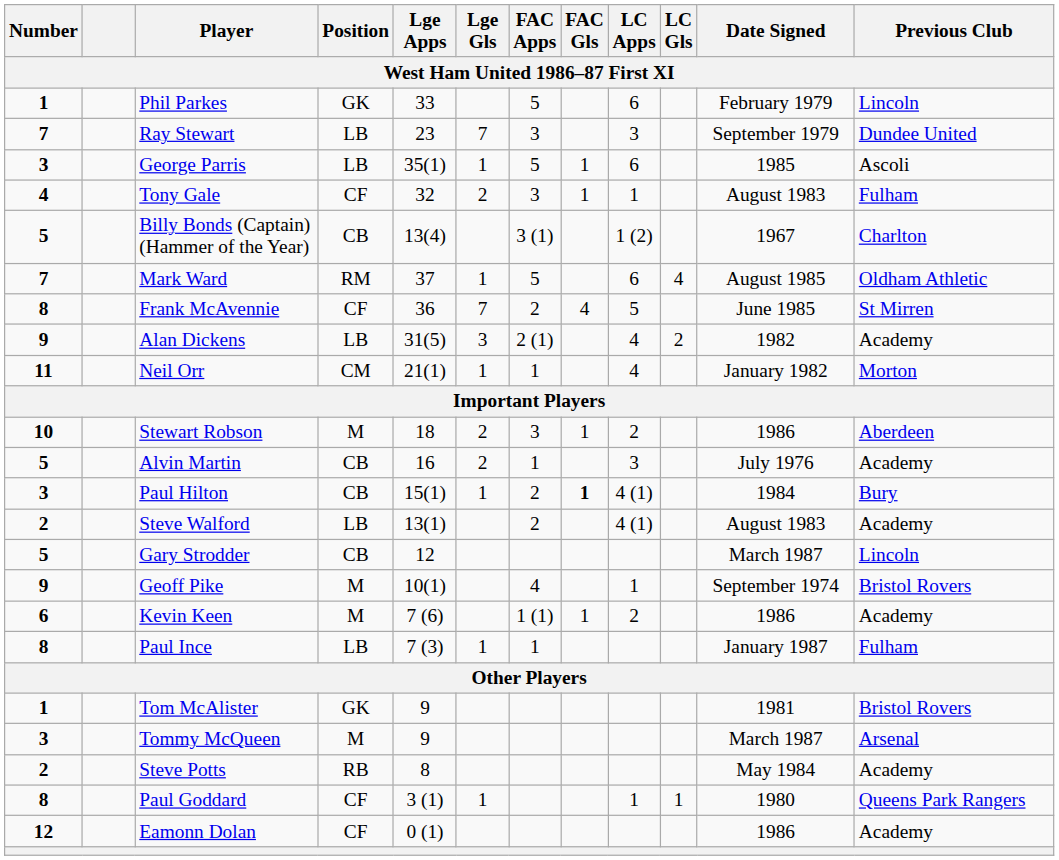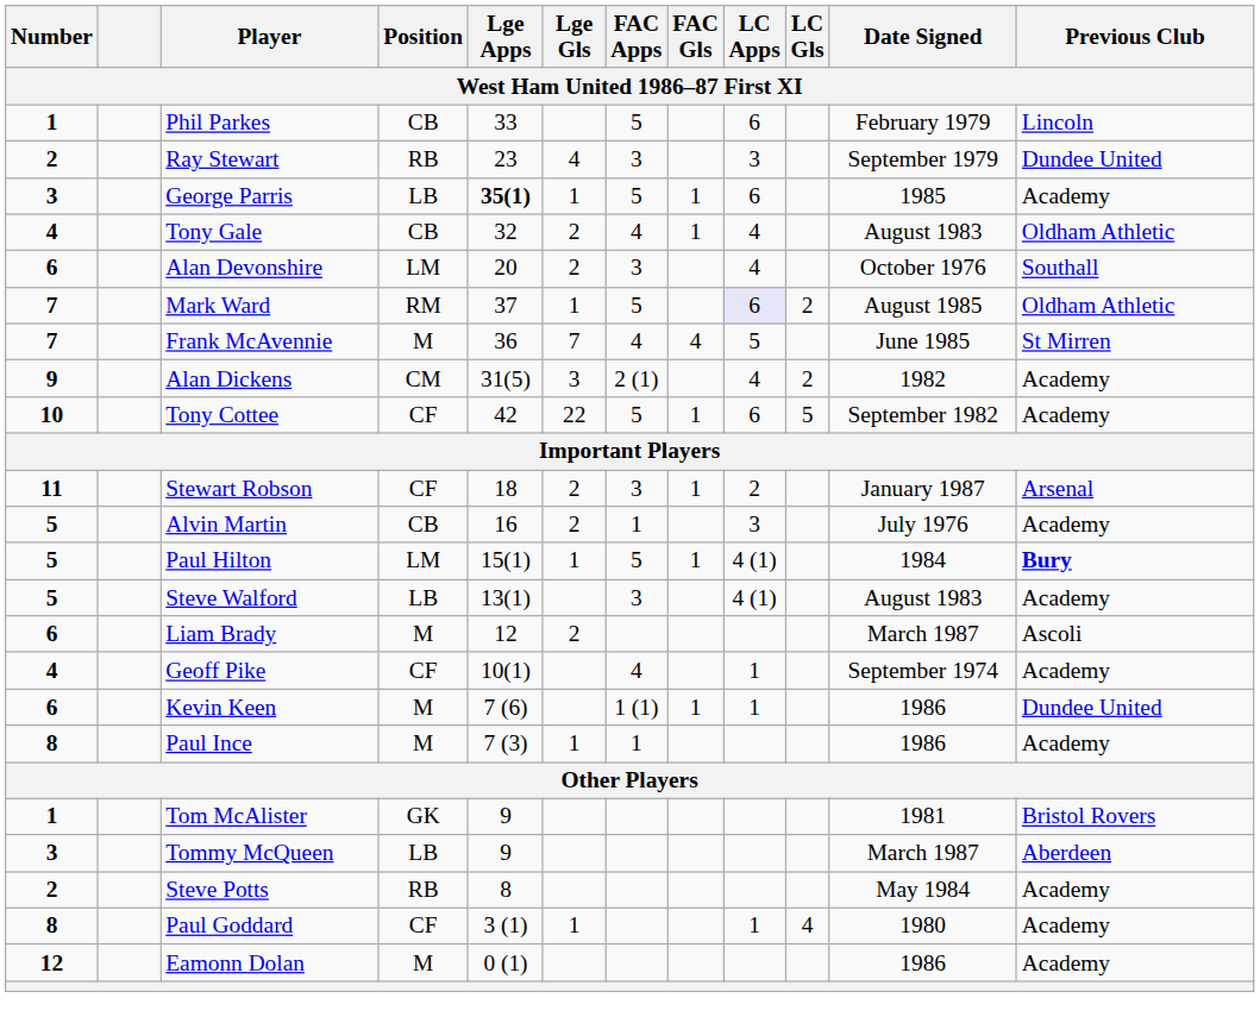 <table class="wikitable">
 <tr>
 <th width=5%>Number</th>
 <th width=5%></th>
 <th !width=9%>Player</th>
 <th width=4%>Position</th>
 <th width=6%>Lge Apps</th>
 <th width=5%>Lge Gls</th>
 <th width=3%>FAC Apps</th>
 <th width=3%>FAC Gls</th>
 <th width=3%>LC Apps</th>
 <th width=3%>LC Gls</th>
 <th width=15%>Date Signed</th>
 <th width=19%>Previous Club</th>
 </tr>
 <tr>
 <th colspan=12 bgcolor=#6fd6f5>West Ham United 1986–87 First XI</th>
 </tr>
 <tr>
 <td align=center><strong>1</strong></td>
 <td align=center></td>
 <td><a href='#'>Phil Parkes</a></td>
-<td align=center>GK</td>
+<td align=center>CB</td>
 <td align=center>33</td>
 <td align=center></td>
 <td align=center>5</td>
 <td align=center></td>
 <td align=center>6</td>
 <td align=center></td>
 <td align=center>February 1979</td>
 <td><a href='#'>Lincoln</a></td>
 </tr>
 <tr>
-<td align=center><strong>7</strong></td>
+<td align=center><strong>2</strong></td>
 <td align=center></td>
 <td><a href='#'>Ray Stewart</a></td>
-<td align=center>LB</td>
+<td align=center>RB</td>
 <td align=center>23</td>
-<td align=center>7</td>
+<td align=center>4</td>
 <td align=center>3</td>
 <td align=center></td>
 <td align=center>3</td>
 <td align=center></td>
 <td align=center>September 1979</td>
 <td><a href='#'>Dundee United</a></td>
 </tr>
 <tr>
 <td align=center><strong>3</strong></td>
 <td align=center></td>
 <td><a href='#'>George Parris</a></td>
 <td align=center>LB</td>
-<td align=center>35(1)</td>
+<td align=center><strong>35(1)</strong></td>
 <td align=center>1</td>
 <td align=center>5</td>
 <td align=center>1</td>
 <td align=center>6</td>
 <td align=center></td>
 <td align=center>1985</td>
-<td>Ascoli</td>
+<td>Academy</td>
 </tr>
 <tr>
 <td align=center><strong>4</strong></td>
 <td align=center></td>
 <td><a href='#'>Tony Gale</a></td>
-<td align=center>CF</td>
+<td align=center>CB</td>
 <td align=center>32</td>
 <td align=center>2</td>
-<td align=center>3</td>
+<td align=center>4</td>
 <td align=center>1</td>
-<td align=center>1</td>
+<td align=center>4</td>
 <td align=center></td>
 <td align=center>August 1983</td>
-<td><a href='#'>Fulham</a></td>
+<td><a href='#'>Oldham Athletic</a></td>
 </tr>
 <tr>
-<td align=center><strong>5</strong></td>
+<td align=center><strong>6</strong></td>
 <td align=center></td>
-<td><a href='#'>Billy Bonds</a> (Captain) (Hammer of the Year)</td>
-<td align=center>CB</td>
-<td align=center>13(4)</td>
+<td><a href='#'>Alan Devonshire</a></td>
+<td align=center>LM</td>
+<td align=center>20</td>
+<td align=center>2</td>
+<td align=center>3</td>
 <td align=center></td>
-<td align=center>3 (1)</td>
+<td align=center>4</td>
 <td align=center></td>
-<td align=center>1 (2)</td>
-<td align=center></td>
-<td align=center>1967</td>
-<td><a href='#'>Charlton</a></td>
+<td align=center>October 1976</td>
+<td><a href='#'>Southall</a></td>
 </tr>
 <tr>
 <td align=center><strong>7</strong></td>
 <td align=center></td>
 <td><a href='#'>Mark Ward</a></td>
 <td align=center>RM</td>
 <td align=center>37</td>
 <td align=center>1</td>
 <td align=center>5</td>
 <td align=center></td>
-<td align=center>6</td>
-<td align=center>4</td>
+<td align=center style="background: lavender;">6</td>
+<td align=center>2</td>
 <td align=center>August 1985</td>
 <td><a href='#'>Oldham Athletic</a></td>
 </tr>
 <tr>
-<td align=center><strong>8</strong></td>
+<td align=center><strong>7</strong></td>
 <td align=center></td>
 <td><a href='#'>Frank McAvennie</a></td>
-<td align=center>CF</td>
+<td align=center>M</td>
 <td align=center>36</td>
 <td align=center>7</td>
-<td align=center>2</td>
+<td align=center>4</td>
 <td align=center>4</td>
 <td align=center>5</td>
 <td align=center></td>
 <td align=center>June 1985</td>
 <td><a href='#'>St Mirren</a></td>
 </tr>
 <tr>
 <td align=center><strong>9</strong></td>
 <td align=center></td>
 <td><a href='#'>Alan Dickens</a></td>
-<td align=center>LB</td>
+<td align=center>CM</td>
 <td align=center>31(5)</td>
 <td align=center>3</td>
 <td align=center>2 (1)</td>
 <td align=center></td>
 <td align=center>4</td>
 <td align=center>2</td>
 <td align=center>1982</td>
 <td>Academy</td>
 </tr>
 <tr>
-<td align=center><strong>11</strong></td>
+<td align=center><strong>10</strong></td>
 <td align=center></td>
-<td><a href='#'>Neil Orr</a></td>
-<td align=center>CM</td>
-<td align=center>21(1)</td>
+<td><a href='#'>Tony Cottee</a></td>
+<td align=center>CF</td>
+<td align=center>42</td>
+<td align=center>22</td>
+<td align=center>5</td>
 <td align=center>1</td>
-<td align=center>1</td>
-<td align=center></td>
-<td align=center>4</td>
-<td align=center></td>
-<td align=center>January 1982</td>
-<td><a href='#'>Morton</a></td>
+<td align=center>6</td>
+<td align=center>5</td>
+<td align=center>September 1982</td>
+<td>Academy</td>
 </tr>
 <tr>
 <th colspan=12 bgcolor=#6fd6f5>Important Players</th>
 </tr>
 <tr>
-<td align=center><strong>10</strong></td>
+<td align=center><strong>11</strong></td>
 <td align=center></td>
 <td><a href='#'>Stewart Robson</a></td>
-<td align=center>M</td>
+<td align=center>CF</td>
 <td align=center>18</td>
 <td align=center>2</td>
 <td align=center>3</td>
 <td align=center>1</td>
 <td align=center>2</td>
 <td align=center></td>
-<td align=center>1986</td>
-<td><a href='#'>Aberdeen</a></td>
+<td align=center>January 1987</td>
+<td><a href='#'>Arsenal</a></td>
 </tr>
 <tr>
 <td align=center><strong>5</strong></td>
 <td align=center></td>
 <td><a href='#'>Alvin Martin</a></td>
 <td align=center>CB</td>
 <td align=center>16</td>
 <td align=center>2</td>
 <td align=center>1</td>
 <td align=center></td>
 <td align=center>3</td>
 <td align=center></td>
 <td align=center>July 1976</td>
 <td>Academy</td>
 </tr>
 <tr>
-<td align=center><strong>3</strong></td>
+<td align=center><strong>5</strong></td>
 <td align=center></td>
 <td><a href='#'>Paul Hilton</a></td>
-<td align=center>CB</td>
+<td align=center>LM</td>
 <td align=center>15(1)</td>
 <td align=center>1</td>
-<td align=center>2</td>
-<td align=center><strong>1</strong></td>
+<td align=center>5</td>
+<td align=center>1</td>
 <td align=center>4 (1)</td>
 <td align=center></td>
 <td align=center>1984</td>
-<td><a href='#'>Bury</a></td>
+<td><strong><a href='#'>Bury</a></strong></td>
 </tr>
 <tr>
-<td align=center><strong>2</strong></td>
+<td align=center><strong>5</strong></td>
 <td align=center></td>
 <td><a href='#'>Steve Walford</a></td>
 <td align=center>LB</td>
 <td align=center>13(1)</td>
 <td align=center></td>
-<td align=center>2</td>
+<td align=center>3</td>
 <td align=center></td>
 <td align=center>4 (1)</td>
 <td align=center></td>
 <td align=center>August 1983</td>
 <td>Academy</td>
 </tr>
 <tr>
-<td align=center><strong>5</strong></td>
+<td align=center><strong>6</strong></td>
 <td align=center></td>
-<td><a href='#'>Gary Strodder</a></td>
-<td align=center>CB</td>
+<td><a href='#'>Liam Brady</a></td>
+<td align=center>M</td>
 <td align=center>12</td>
-<td align=center></td>
+<td align=center>2</td>
 <td align=center></td>
 <td align=center></td>
 <td align=center></td>
 <td align=center></td>
 <td align=center>March 1987</td>
-<td><a href='#'>Lincoln</a></td>
+<td>Ascoli</td>
 </tr>
 <tr>
-<td align=center><strong>9</strong></td>
+<td align=center><strong>4</strong></td>
 <td align=center></td>
 <td><a href='#'>Geoff Pike</a></td>
-<td align=center>M</td>
+<td align=center>CF</td>
 <td align=center>10(1)</td>
 <td align=center></td>
 <td align=center>4</td>
 <td align=center></td>
 <td align=center>1</td>
 <td align=center></td>
 <td align=center>September 1974</td>
-<td><a href='#'>Bristol Rovers</a></td>
+<td>Academy</td>
 </tr>
 <tr>
 <td align=center><strong>6</strong></td>
 <td align=center></td>
 <td><a href='#'>Kevin Keen</a></td>
 <td align=center>M</td>
 <td align=center>7 (6)</td>
 <td align=center></td>
 <td align=center>1 (1)</td>
 <td align=center>1</td>
-<td align=center>2</td>
+<td align=center>1</td>
 <td align=center></td>
 <td align=center>1986</td>
-<td>Academy</td>
+<td><a href='#'>Dundee United</a></td>
 </tr>
 <tr>
 <td align=center><strong>8</strong></td>
 <td align=center></td>
 <td><a href='#'>Paul Ince</a></td>
-<td align=center>LB</td>
+<td align=center>M</td>
 <td align=center>7 (3)</td>
 <td align=center>1</td>
 <td align=center>1</td>
 <td align=center></td>
 <td align=center></td>
 <td align=center></td>
-<td align=center>January 1987</td>
-<td><a href='#'>Fulham</a></td>
+<td align=center>1986</td>
+<td>Academy</td>
 </tr>
 <tr>
 <th colspan=12 bgcolor=#6fd6f5>Other Players</th>
 </tr>
 <tr>
 <td align=center><strong>1</strong></td>
 <td align=center></td>
 <td><a href='#'>Tom McAlister</a></td>
 <td align=center>GK</td>
 <td align=center>9</td>
 <td align=center></td>
 <td align=center></td>
 <td align=center></td>
 <td align=center></td>
 <td align=center></td>
 <td align=center>1981</td>
 <td><a href='#'>Bristol Rovers</a></td>
 </tr>
 <tr>
 <td align=center><strong>3</strong></td>
 <td align=center></td>
 <td><a href='#'>Tommy McQueen</a></td>
-<td align=center>M</td>
+<td align=center>LB</td>
 <td align=center>9</td>
 <td align=center></td>
 <td align=center></td>
 <td align=center></td>
 <td align=center></td>
 <td align=center></td>
 <td align=center>March 1987</td>
-<td><a href='#'>Arsenal</a></td>
+<td><a href='#'>Aberdeen</a></td>
 </tr>
 <tr>
 <td align=center><strong>2</strong></td>
 <td align=center></td>
 <td><a href='#'>Steve Potts</a></td>
 <td align=center>RB</td>
 <td align=center>8</td>
 <td align=center></td>
 <td align=center></td>
 <td align=center></td>
 <td align=center></td>
 <td align=center></td>
 <td align=center>May 1984</td>
 <td>Academy</td>
 </tr>
 <tr>
 <td align=center><strong>8</strong></td>
 <td align=center></td>
 <td><a href='#'>Paul Goddard</a></td>
 <td align=center>CF</td>
 <td align=center>3 (1)</td>
 <td align=center>1</td>
 <td align=center></td>
 <td align=center></td>
 <td align=center>1</td>
-<td align=center>1</td>
+<td align=center>4</td>
 <td align=center>1980</td>
-<td><a href='#'>Queens Park Rangers</a></td>
+<td>Academy</td>
 </tr>
 <tr>
 <td align=center><strong>12</strong></td>
 <td align=center></td>
 <td><a href='#'>Eamonn Dolan</a></td>
-<td align=center>CF</td>
+<td align=center>M</td>
 <td align=center>0 (1)</td>
 <td align=center></td>
 <td align=center></td>
 <td align=center></td>
 <td align=center></td>
 <td align=center></td>
 <td align=center>1986</td>
 <td>Academy</td>
 </tr>
 <tr>
 <th colspan=12 bgcolor=#6fd6f5></th>
 </tr>
 </table>
